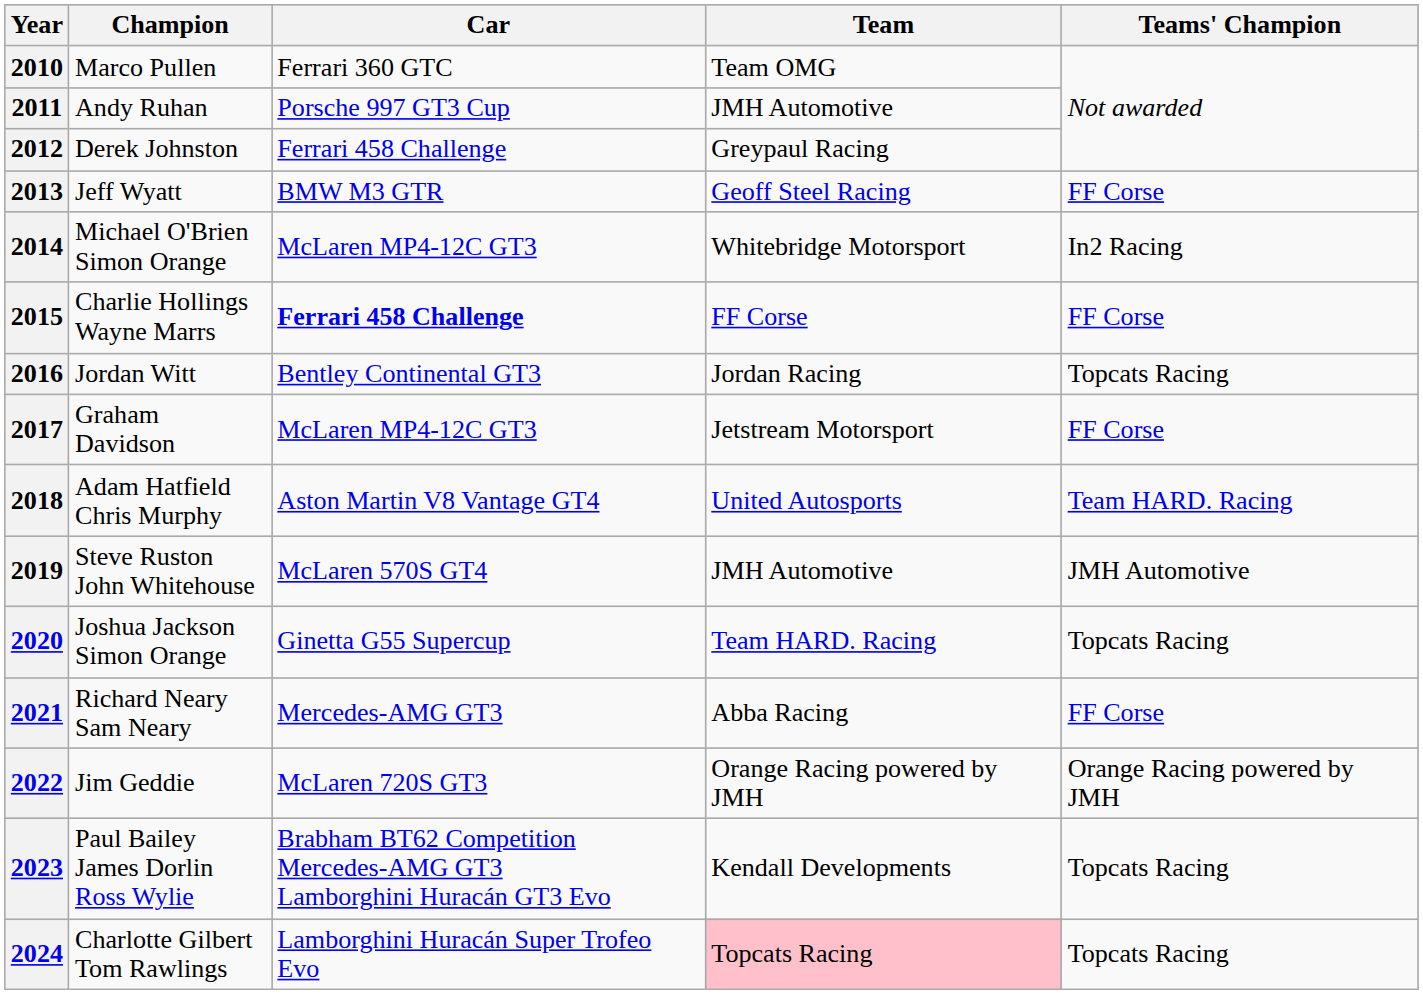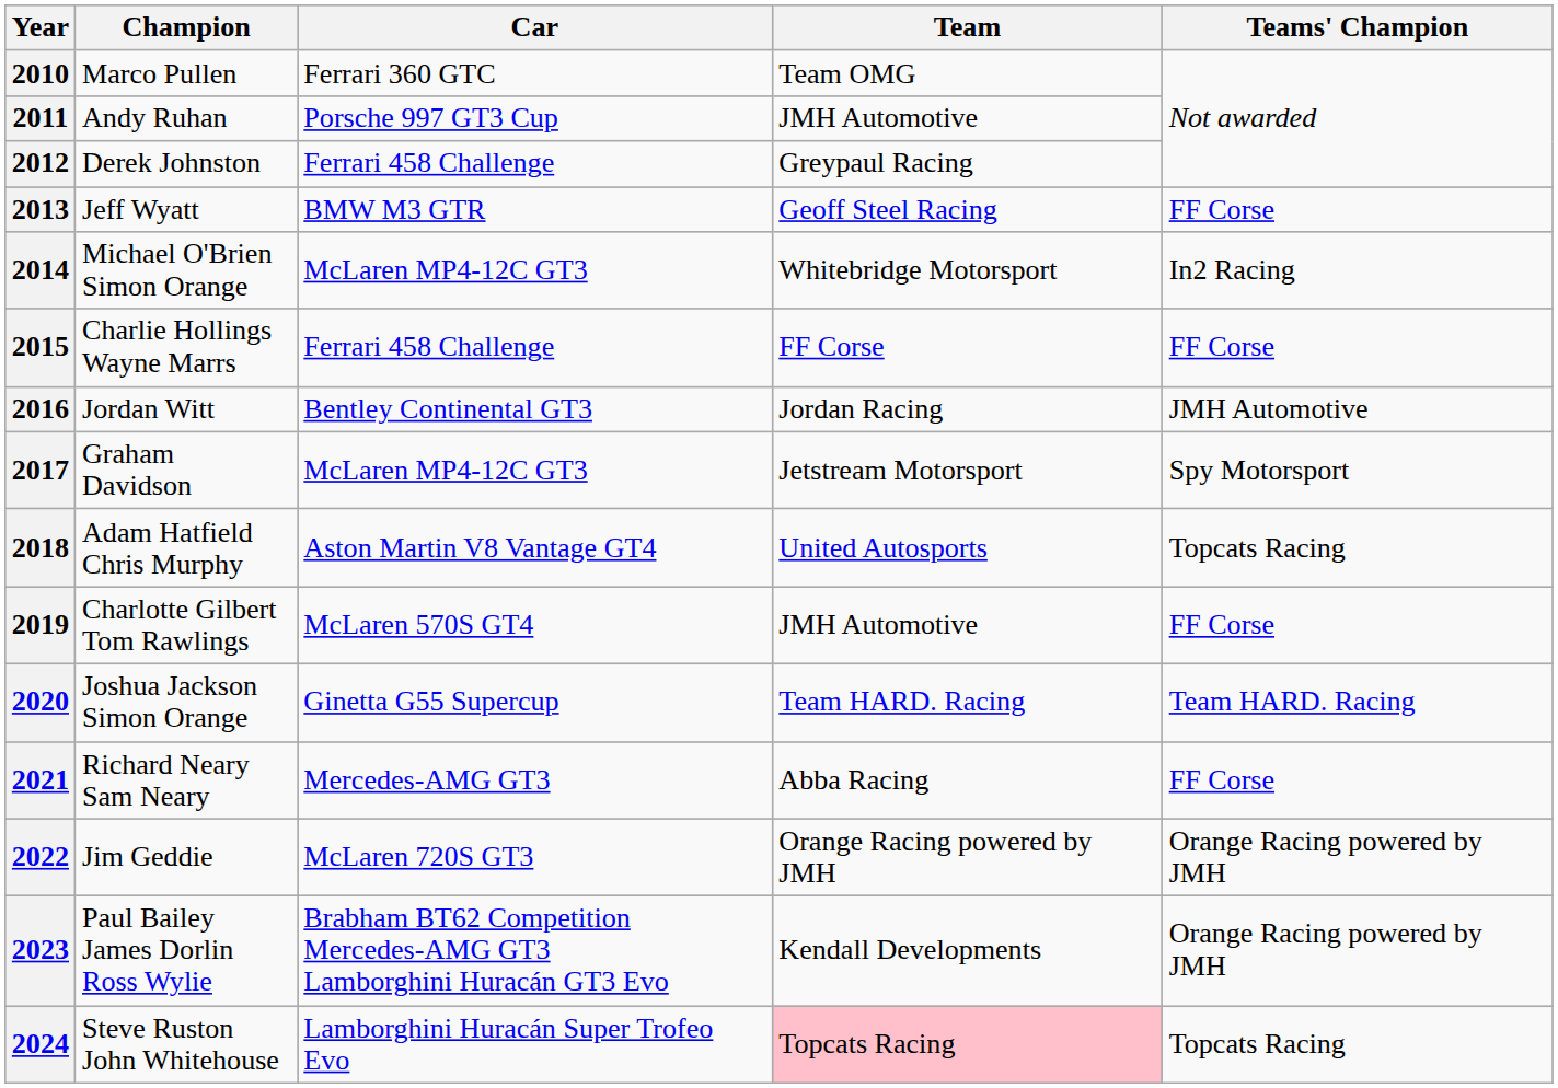 <table class="wikitable sortable">
 <tr>
 <th>Year</th>
 <th>Champion</th>
 <th>Car</th>
 <th>Team</th>
 <th>Teams' Champion</th>
 </tr>
 <tr>
 <th>2010</th>
 <td> Marco Pullen</td>
 <td>Ferrari 360 GTC</td>
 <td>Team OMG</td>
 <td rowspan=3><em>Not awarded</em></td>
 </tr>
 <tr>
 <th>2011</th>
 <td> Andy Ruhan</td>
 <td><a href='#'>Porsche 997 GT3 Cup</a></td>
 <td>JMH Automotive</td>
 </tr>
 <tr>
 <th>2012</th>
 <td> Derek Johnston</td>
 <td><a href='#'>Ferrari 458 Challenge</a></td>
 <td>Greypaul Racing</td>
 </tr>
 <tr>
 <th>2013</th>
 <td> Jeff Wyatt</td>
 <td><a href='#'>BMW M3 GTR</a></td>
 <td><a href='#'>Geoff Steel Racing</a></td>
 <td><a href='#'>FF Corse</a></td>
 </tr>
 <tr>
 <th>2014</th>
 <td> Michael O'Brien<br> Simon Orange</td>
 <td><a href='#'>McLaren MP4-12C GT3</a></td>
 <td>Whitebridge Motorsport</td>
 <td>In2 Racing</td>
 </tr>
 <tr>
 <th>2015</th>
 <td> Charlie Hollings<br> Wayne Marrs</td>
-<td><strong><a href='#'>Ferrari 458 Challenge</a></strong></td>
+<td><a href='#'>Ferrari 458 Challenge</a></td>
 <td><a href='#'>FF Corse</a></td>
 <td><a href='#'>FF Corse</a></td>
 </tr>
 <tr>
 <th>2016</th>
 <td> Jordan Witt</td>
 <td><a href='#'>Bentley Continental GT3</a></td>
 <td>Jordan Racing</td>
-<td>Topcats Racing</td>
+<td>JMH Automotive</td>
 </tr>
 <tr>
 <th>2017</th>
 <td> Graham Davidson</td>
 <td><a href='#'>McLaren MP4-12C GT3</a></td>
 <td>Jetstream Motorsport</td>
-<td><a href='#'>FF Corse</a></td>
+<td>Spy Motorsport</td>
 </tr>
 <tr>
 <th>2018</th>
 <td> Adam Hatfield<br> Chris Murphy</td>
 <td><a href='#'>Aston Martin V8 Vantage GT4</a></td>
 <td><a href='#'>United Autosports</a></td>
-<td><a href='#'>Team HARD. Racing</a></td>
+<td>Topcats Racing</td>
 </tr>
 <tr>
 <th>2019</th>
-<td> Steve Ruston<br> John Whitehouse</td>
+<td> Charlotte Gilbert<br> Tom Rawlings</td>
 <td><a href='#'>McLaren 570S GT4</a></td>
 <td>JMH Automotive</td>
-<td>JMH Automotive</td>
+<td><a href='#'>FF Corse</a></td>
 </tr>
 <tr>
 <th><a href='#'>2020</a></th>
 <td> Joshua Jackson<br> Simon Orange</td>
 <td><a href='#'>Ginetta G55 Supercup</a></td>
 <td><a href='#'>Team HARD. Racing</a></td>
-<td>Topcats Racing</td>
+<td><a href='#'>Team HARD. Racing</a></td>
 </tr>
 <tr>
 <th><a href='#'>2021</a></th>
 <td> Richard Neary<br> Sam Neary</td>
 <td><a href='#'>Mercedes-AMG GT3</a></td>
 <td>Abba Racing</td>
 <td><a href='#'>FF Corse</a></td>
 </tr>
 <tr>
 <th><a href='#'>2022</a></th>
 <td> Jim Geddie</td>
 <td><a href='#'>McLaren 720S GT3</a></td>
 <td>Orange Racing powered by JMH</td>
 <td>Orange Racing powered by JMH</td>
 </tr>
 <tr>
 <th><a href='#'>2023</a></th>
 <td> Paul Bailey<br> James Dorlin<br> <a href='#'>Ross Wylie</a></td>
 <td><a href='#'>Brabham BT62 Competition</a><br><a href='#'>Mercedes-AMG GT3</a><br><a href='#'>Lamborghini Huracán GT3 Evo</a></td>
 <td>Kendall Developments</td>
-<td>Topcats Racing</td>
+<td>Orange Racing powered by JMH</td>
 </tr>
 <tr>
 <th><a href='#'>2024</a></th>
-<td> Charlotte Gilbert<br> Tom Rawlings</td>
+<td> Steve Ruston<br> John Whitehouse</td>
 <td><a href='#'>Lamborghini Huracán Super Trofeo Evo</a></td>
 <td style="background: pink;">Topcats Racing</td>
 <td>Topcats Racing</td>
 </tr>
 </table>
